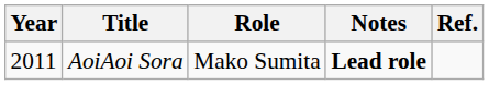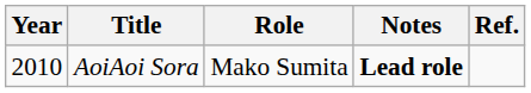 <table class="wikitable">
 <tr>
 <th>Year</th>
 <th>Title</th>
 <th>Role</th>
 <th>Notes</th>
 <th>Ref.</th>
 </tr>
 <tr>
-<td>2011</td>
+<td>2010</td>
 <td><em>AoiAoi Sora</em></td>
 <td>Mako Sumita</td>
 <td><strong>Lead role</strong></td>
 <td></td>
 </tr>
 </table>
